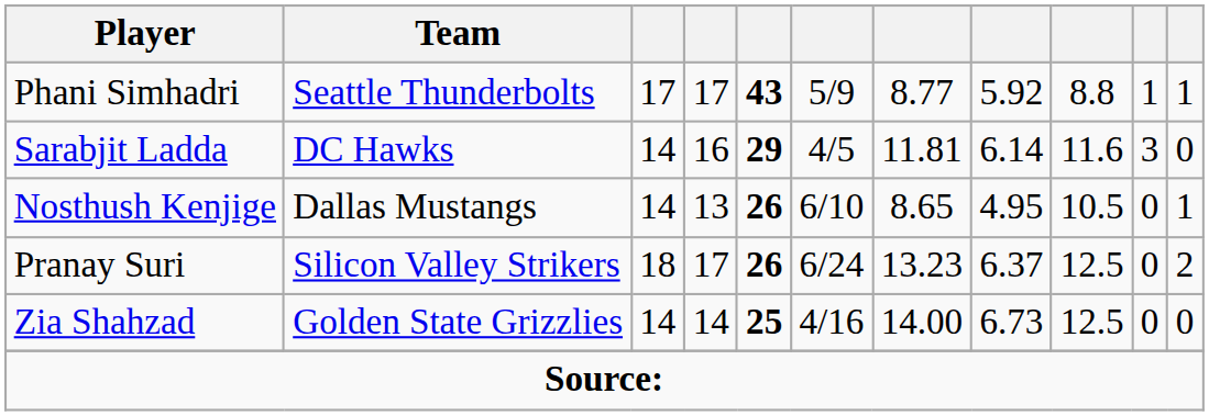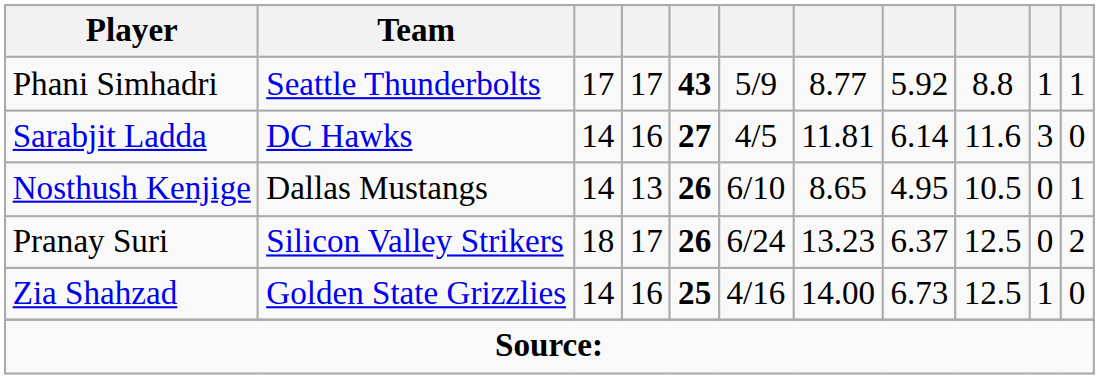 <table class="wikitable sortable"  style="text-align: center;">
 <tr>
 <th class="unsortable">Player</th>
 <th>Team</th>
 <th></th>
 <th></th>
 <th></th>
 <th></th>
 <th></th>
 <th></th>
 <th></th>
 <th></th>
 <th></th>
 </tr>
 <tr>
 <td style="text-align:left">Phani Simhadri</td>
 <td style="text-align:left"><a href='#'>Seattle Thunderbolts</a></td>
 <td>17</td>
 <td>17</td>
 <td><strong>43</strong></td>
 <td> 5/9</td>
 <td>8.77</td>
 <td>5.92</td>
 <td>8.8</td>
 <td>1</td>
 <td>1</td>
 </tr>
 <tr>
 <td style="text-align:left"><a href='#'>Sarabjit Ladda</a></td>
 <td style="text-align:left"><a href='#'>DC Hawks</a></td>
 <td>14</td>
 <td>16</td>
-<td><strong>29</strong></td>
+<td><strong>27</strong></td>
 <td> 4/5</td>
 <td>11.81</td>
 <td>6.14</td>
 <td>11.6</td>
 <td>3</td>
 <td>0</td>
 </tr>
 <tr>
 <td style="text-align:left"><a href='#'>Nosthush Kenjige</a></td>
 <td style="text-align:left">Dallas Mustangs</td>
 <td>14</td>
 <td>13</td>
 <td><strong>26</strong></td>
 <td> 6/10</td>
 <td>8.65</td>
 <td>4.95</td>
 <td>10.5</td>
 <td>0</td>
 <td>1</td>
 </tr>
 <tr>
 <td style="text-align:left">Pranay Suri</td>
 <td style="text-align:left"><a href='#'>Silicon Valley Strikers</a></td>
 <td>18</td>
 <td>17</td>
 <td><strong>26</strong></td>
 <td> 6/24</td>
 <td>13.23</td>
 <td>6.37</td>
 <td>12.5</td>
 <td>0</td>
 <td>2</td>
 </tr>
 <tr>
 <td style="text-align:left"><a href='#'>Zia Shahzad</a></td>
 <td style="text-align:left"><a href='#'>Golden State Grizzlies</a></td>
 <td>14</td>
-<td>14</td>
+<td>16</td>
 <td><strong>25</strong></td>
 <td> 4/16</td>
 <td>14.00</td>
 <td>6.73</td>
 <td>12.5</td>
-<td>0</td>
+<td>1</td>
 <td>0</td>
 </tr>
 <tr>
 </tr>
 <tr class=sortbottom>
 <td colspan=15><strong>Source:</strong> </td>
 </tr>
 </table>
